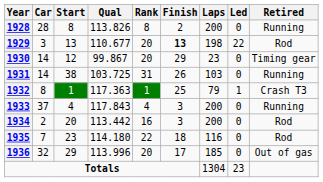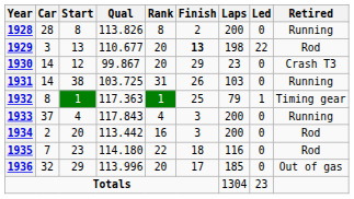 <table class="wikitable" style="text-align:center">
 <tr>
 <th>Year</th>
 <th>Car</th>
 <th>Start</th>
 <th>Qual</th>
 <th>Rank</th>
 <th>Finish</th>
 <th>Laps</th>
 <th>Led</th>
 <th>Retired</th>
 </tr>
 <tr>
 <th><a href='#'>1928</a></th>
 <td>28</td>
 <td>8</td>
 <td>113.826</td>
 <td>8</td>
 <td>2</td>
 <td>200</td>
 <td>0</td>
 <td>Running</td>
 </tr>
 <tr>
 <th><a href='#'>1929</a></th>
 <td>3</td>
 <td>13</td>
 <td>110.677</td>
 <td>20</td>
 <td><strong>13</strong></td>
 <td>198</td>
 <td>22</td>
 <td>Rod</td>
 </tr>
 <tr>
 <th><a href='#'>1930</a></th>
 <td>14</td>
 <td>12</td>
 <td>99.867</td>
 <td>20</td>
 <td>29</td>
 <td>23</td>
 <td>0</td>
-<td>Timing gear</td>
+<td>Crash T3</td>
 </tr>
 <tr>
 <th><a href='#'>1931</a></th>
 <td>14</td>
 <td>38</td>
 <td>103.725</td>
 <td>31</td>
 <td>26</td>
 <td>103</td>
 <td>0</td>
 <td>Running</td>
 </tr>
 <tr>
 <th><a href='#'>1932</a></th>
 <td>8</td>
 <td style="background:green;color:white">1</td>
 <td>117.363</td>
 <td style="background:green;color:white">1</td>
 <td>25</td>
 <td>79</td>
 <td>1</td>
-<td>Crash T3</td>
+<td>Timing gear</td>
 </tr>
 <tr>
 <th><a href='#'>1933</a></th>
 <td>37</td>
 <td>4</td>
 <td>117.843</td>
 <td>4</td>
 <td>3</td>
 <td>200</td>
 <td>0</td>
 <td>Running</td>
 </tr>
 <tr>
 <th><a href='#'>1934</a></th>
 <td>2</td>
 <td>20</td>
 <td>113.442</td>
 <td>16</td>
 <td>3</td>
 <td>200</td>
 <td>0</td>
 <td>Rod</td>
 </tr>
 <tr>
 <th><a href='#'>1935</a></th>
 <td>7</td>
 <td>23</td>
 <td>114.180</td>
 <td>22</td>
 <td>18</td>
 <td>116</td>
 <td>0</td>
 <td>Rod</td>
 </tr>
 <tr>
 <th><a href='#'>1936</a></th>
 <td>32</td>
 <td>29</td>
 <td>113.996</td>
 <td>20</td>
 <td>17</td>
 <td>185</td>
 <td>0</td>
 <td>Out of gas</td>
 </tr>
 <tr>
 <td colspan=6><strong>Totals</strong></td>
 <td>1304</td>
 <td>23</td>
 <td></td>
 </tr>
 </table>
